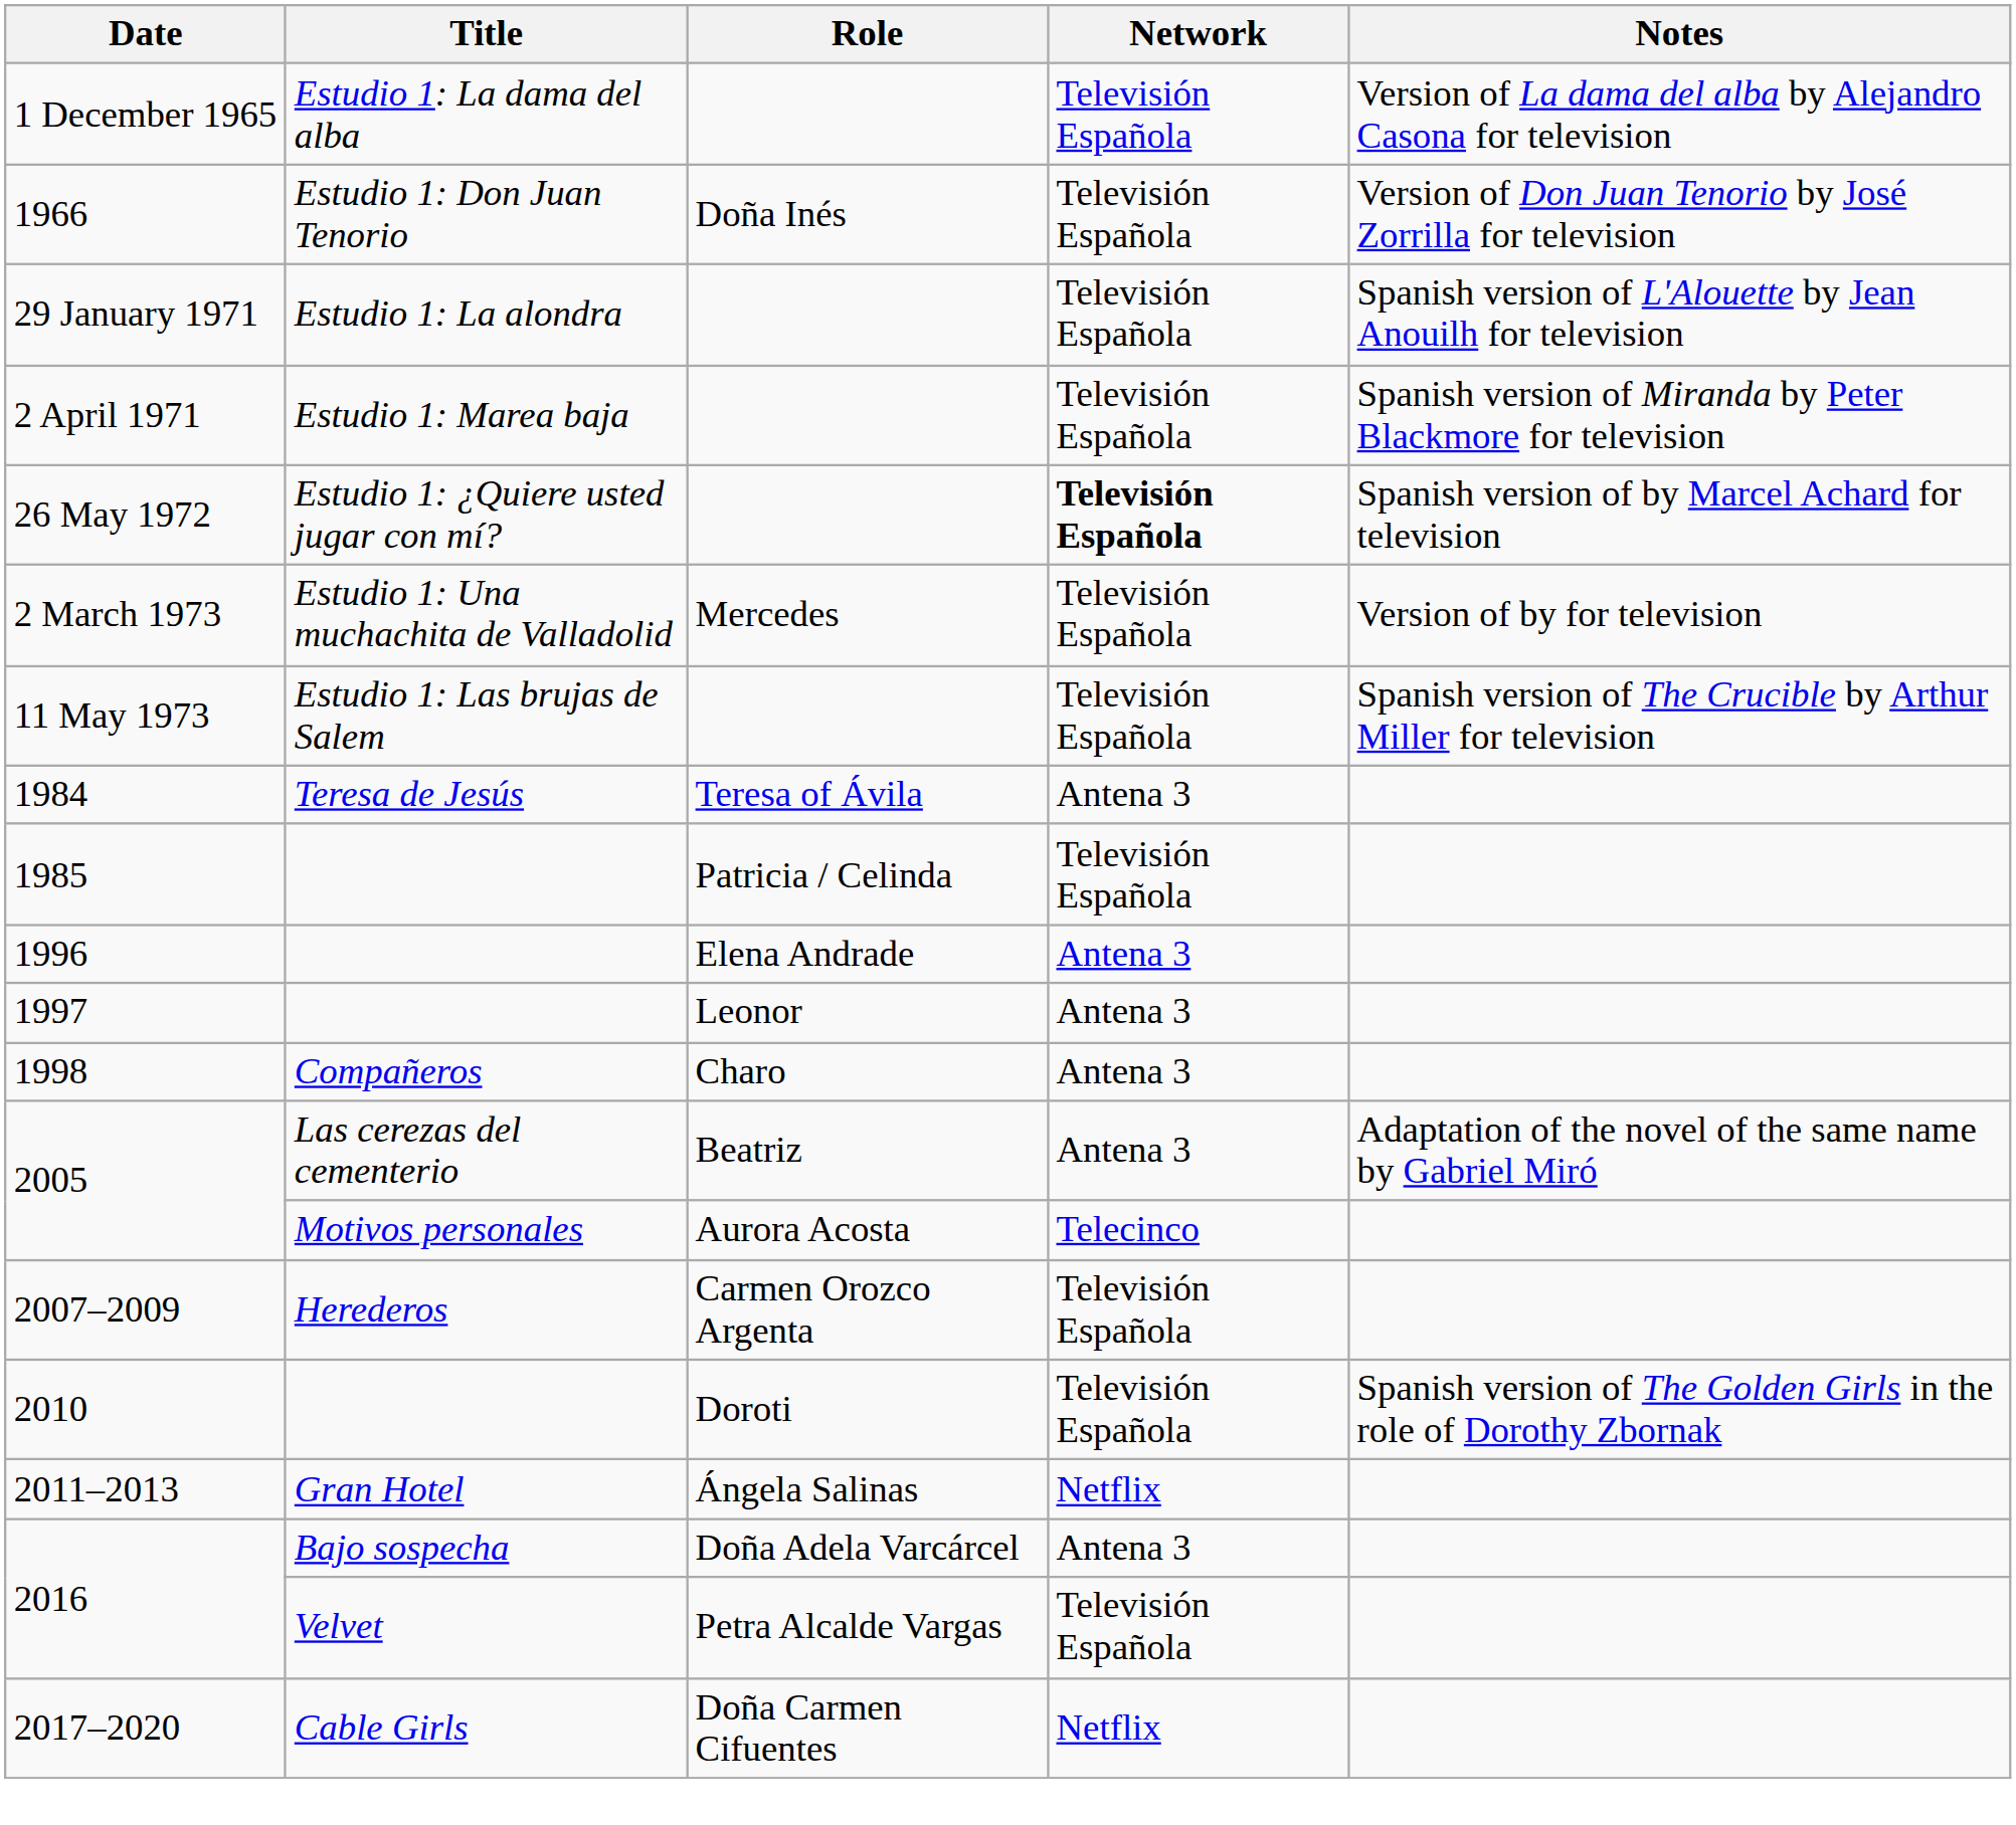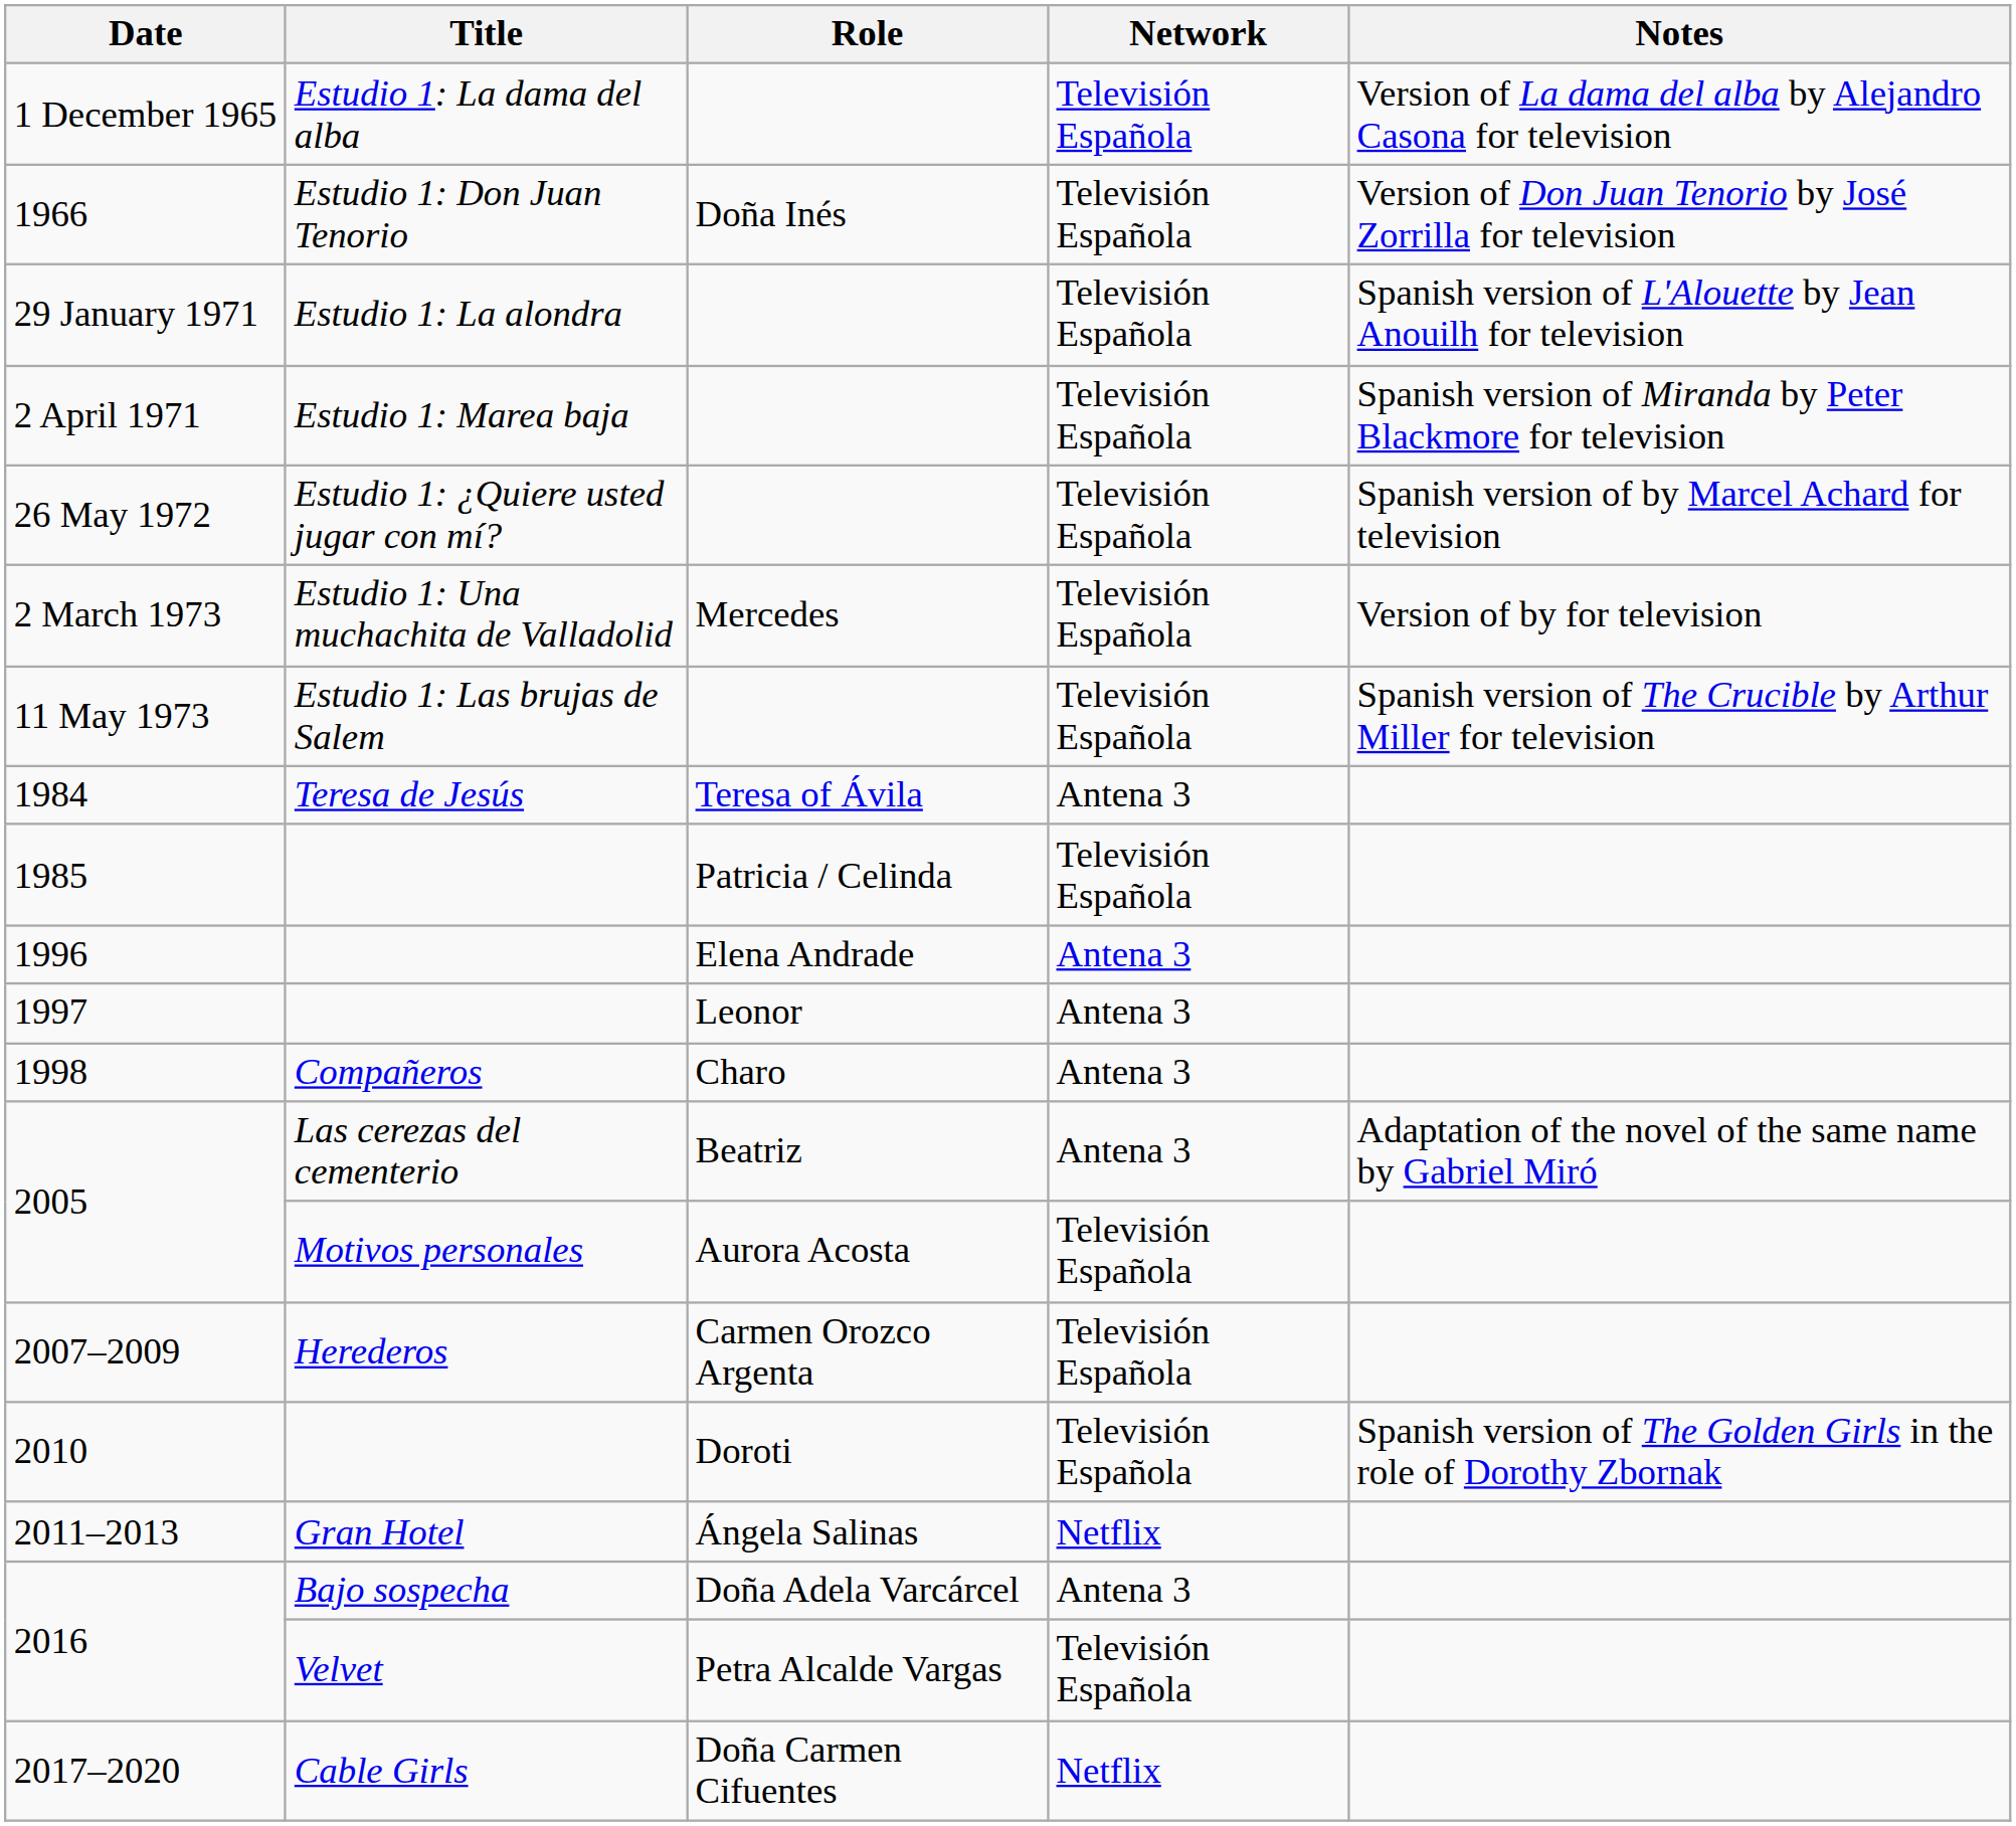 <table class="wikitable sortable">
 <tr>
 <th class="unsortable" style="width:14%">Date</th>
 <th class="unsortable" style="width:20%">Title</th>
 <th class="unsortable" style="width:18%">Role</th>
 <th style="width:15%">Network</th>
 <th class="unsortable">Notes</th>
 </tr>
 <tr>
 <td>1 December 1965</td>
 <td><em><a href='#'>Estudio 1</a>: La dama del alba</em></td>
 <td></td>
 <td><a href='#'>Televisión Española</a></td>
 <td>Version of <em><a href='#'>La dama del alba</a></em> by <a href='#'>Alejandro Casona</a> for television</td>
 </tr>
 <tr>
 <td>1966</td>
 <td><em>Estudio 1: Don Juan Tenorio</em></td>
 <td>Doña Inés</td>
 <td>Televisión Española</td>
 <td>Version of <em><a href='#'>Don Juan Tenorio</a></em> by <a href='#'>José Zorrilla</a> for television</td>
 </tr>
 <tr>
 <td>29 January 1971</td>
 <td><em>Estudio 1: La alondra</em></td>
 <td></td>
 <td>Televisión Española</td>
 <td>Spanish version of <em><a href='#'>L'Alouette</a></em> by <a href='#'>Jean Anouilh</a> for television</td>
 </tr>
 <tr>
 <td>2 April 1971</td>
 <td><em>Estudio 1: Marea baja</em></td>
 <td></td>
 <td>Televisión Española</td>
 <td>Spanish version of <em>Miranda</em> by <a href='#'>Peter Blackmore</a> for television</td>
 </tr>
 <tr>
 <td>26 May 1972</td>
 <td><em>Estudio 1: ¿Quiere usted jugar con mí?</em></td>
 <td></td>
-<td><strong>Televisión Española</strong></td>
+<td>Televisión Española</td>
 <td>Spanish version of <em></em> by <a href='#'>Marcel Achard</a> for television</td>
 </tr>
 <tr>
 <td>2 March 1973</td>
 <td><em>Estudio 1: Una muchachita de Valladolid</em></td>
 <td>Mercedes</td>
 <td>Televisión Española</td>
 <td>Version of <em></em> by  for television</td>
 </tr>
 <tr>
 <td>11 May 1973</td>
 <td><em>Estudio 1: Las brujas de Salem</em></td>
 <td></td>
 <td>Televisión Española</td>
 <td>Spanish version of <em><a href='#'>The Crucible</a></em> by <a href='#'>Arthur Miller</a> for television</td>
 </tr>
 <tr>
 <td>1984</td>
 <td><em><a href='#'>Teresa de Jesús</a></em></td>
 <td><a href='#'>Teresa of Ávila</a></td>
 <td>Antena 3</td>
 <td></td>
 </tr>
 <tr>
 <td>1985</td>
 <td><em></em></td>
 <td>Patricia / Celinda</td>
 <td>Televisión Española</td>
 <td></td>
 </tr>
 <tr>
 <td>1996</td>
 <td><em></em></td>
 <td>Elena Andrade</td>
 <td><a href='#'>Antena 3</a></td>
 <td></td>
 </tr>
 <tr>
 <td>1997</td>
 <td><em></em></td>
 <td>Leonor</td>
 <td>Antena 3</td>
 <td></td>
 </tr>
 <tr>
 <td>1998</td>
 <td><em><a href='#'>Compañeros</a></em></td>
 <td>Charo</td>
 <td>Antena 3</td>
 <td></td>
 </tr>
 <tr>
 <td rowspan=2>2005</td>
 <td><em>Las cerezas del cementerio</em></td>
 <td>Beatriz</td>
 <td>Antena 3</td>
 <td>Adaptation of the novel of the same name by <a href='#'>Gabriel Miró</a></td>
 </tr>
 <tr>
 <td><em><a href='#'>Motivos personales</a></em></td>
 <td>Aurora Acosta</td>
-<td><a href='#'>Telecinco</a></td>
+<td>Televisión Española</td>
 <td></td>
 </tr>
 <tr>
 <td>2007–2009</td>
 <td><em><a href='#'>Herederos</a></em></td>
 <td>Carmen Orozco Argenta</td>
 <td>Televisión Española</td>
 <td></td>
 </tr>
 <tr>
 <td>2010</td>
 <td><em></em></td>
 <td>Doroti</td>
 <td>Televisión Española</td>
 <td>Spanish version of <em><a href='#'>The Golden Girls</a></em> in the role of <a href='#'>Dorothy Zbornak</a></td>
 </tr>
 <tr>
 <td>2011–2013</td>
 <td><em><a href='#'>Gran Hotel</a></em></td>
 <td>Ángela Salinas</td>
 <td><a href='#'>Netflix</a></td>
 <td></td>
 </tr>
 <tr>
 <td rowspan=2>2016</td>
 <td><em><a href='#'>Bajo sospecha</a></em></td>
 <td>Doña Adela Varcárcel</td>
 <td>Antena 3</td>
 <td></td>
 </tr>
 <tr>
 <td><em><a href='#'>Velvet</a></em></td>
 <td>Petra Alcalde Vargas</td>
 <td>Televisión Española</td>
 <td></td>
 </tr>
 <tr>
 <td>2017–2020</td>
 <td><em><a href='#'>Cable Girls</a></em></td>
 <td>Doña Carmen Cifuentes</td>
 <td><a href='#'>Netflix</a></td>
 <td></td>
 </tr>
 </table>
